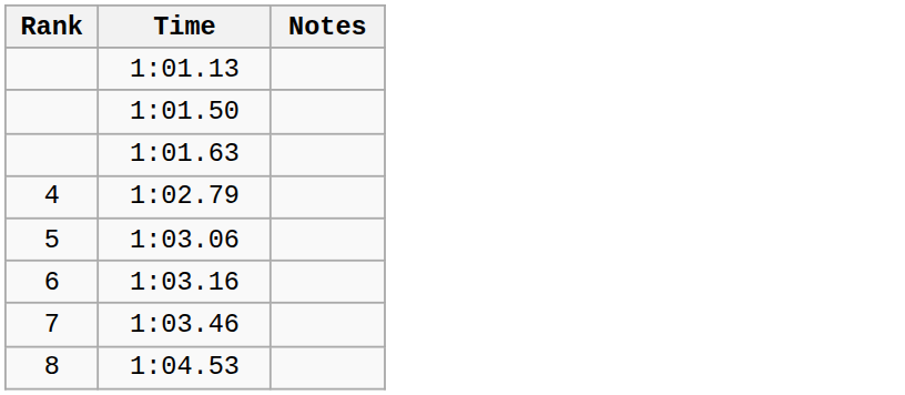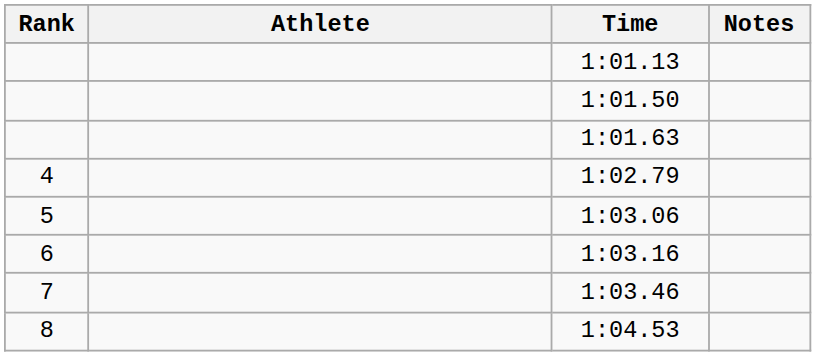 <table class="wikitable" style="text-align:center">
 <tr>
 <th width=40>Rank</th>
+<th width=250>Athlete</th>
 <th width=80>Time</th>
 <th width=50>Notes</th>
 </tr>
 <tr>
 <td></td>
+<td align=left></td>
 <td>1:01.13</td>
 <td></td>
 </tr>
 <tr>
 <td></td>
+<td align=left></td>
 <td>1:01.50</td>
 <td></td>
 </tr>
 <tr>
 <td></td>
+<td align=left></td>
 <td>1:01.63</td>
 <td></td>
 </tr>
 <tr>
 <td>4</td>
+<td align=left></td>
 <td>1:02.79</td>
 <td></td>
 </tr>
 <tr>
 <td>5</td>
+<td align=left></td>
 <td>1:03.06</td>
 <td></td>
 </tr>
 <tr>
 <td>6</td>
+<td align=left></td>
 <td>1:03.16</td>
 <td></td>
 </tr>
 <tr>
 <td>7</td>
+<td align=left></td>
 <td>1:03.46</td>
 <td></td>
 </tr>
 <tr>
 <td>8</td>
+<td align=left></td>
 <td>1:04.53</td>
 <td></td>
 </tr>
 </table>
